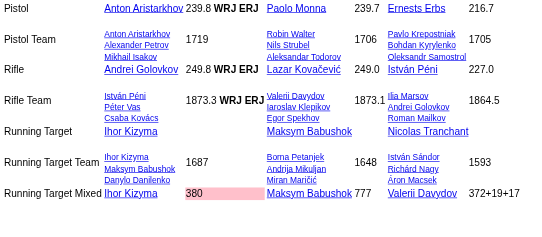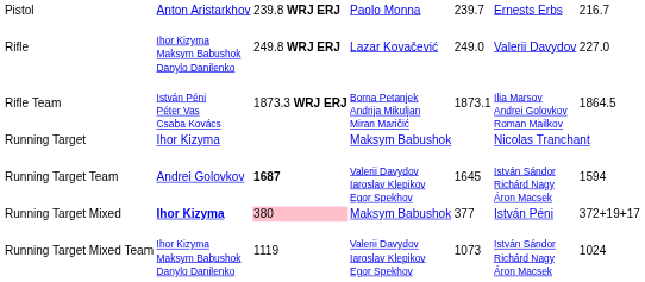 <table>
 <tr>
 <td>Pistol</td>
 <td><a href='#'>Anton Aristarkhov</a><br></td>
 <td>239.8 <strong>WRJ ERJ</strong></td>
 <td><a href='#'>Paolo Monna</a><br></td>
 <td>239.7</td>
 <td><a href='#'>Ernests Erbs</a><br></td>
 <td>216.7</td>
 </tr>
 <tr>
-<td>Pistol Team</td>
-<td><small><br><a href='#'>Anton Aristarkhov</a><br><a href='#'>Alexander Petrov</a><br><a href='#'>Mikhail Isakov</a></small></td>
-<td>1719</td>
-<td><small><br><a href='#'>Robin Walter</a><br><a href='#'>Nils Strubel</a><br><a href='#'>Aleksandar Todorov</a></small></td>
-<td>1706</td>
-<td><small><br><a href='#'>Pavlo Krepostniak</a><br><a href='#'>Bohdan Kyrylenko</a><br><a href='#'>Oleksandr Samostrol</a></small></td>
-<td>1705</td>
-</tr>
-<tr>
 <td>Rifle</td>
-<td><a href='#'>Andrei Golovkov</a><br></td>
+<td><small><br><a href='#'>Ihor Kizyma</a><br><a href='#'>Maksym Babushok</a><br><a href='#'>Danylo Danilenko</a></small></td>
 <td>249.8 <strong>WRJ ERJ</strong></td>
 <td><a href='#'>Lazar Kovačević</a><br></td>
 <td>249.0</td>
-<td><a href='#'>István Péni</a><br></td>
+<td><a href='#'>Valerii Davydov</a><br></td>
 <td>227.0</td>
 </tr>
 <tr>
 <td>Rifle Team</td>
 <td><small><br><a href='#'>István Péni</a><br><a href='#'>Péter Vas</a><br><a href='#'>Csaba Kovács</a></small></td>
 <td>1873.3 <strong>WRJ ERJ</strong></td>
-<td><small><br><a href='#'>Valerii Davydov</a><br><a href='#'>Iaroslav Klepikov</a><br><a href='#'>Egor Spekhov</a></small></td>
+<td><small><br><a href='#'>Borna Petanjek</a><br><a href='#'>Andrija Mikuljan</a><br><a href='#'>Miran Maričić</a></small></td>
 <td>1873.1</td>
 <td><small><br><a href='#'>Ilia Marsov</a><br><a href='#'>Andrei Golovkov</a><br><a href='#'>Roman Mailkov</a></small></td>
 <td>1864.5</td>
 </tr>
 <tr>
 <td>Running Target</td>
 <td colspan=2><a href='#'>Ihor Kizyma</a><br></td>
 <td colspan=2><a href='#'>Maksym Babushok</a><br></td>
 <td colspan=2><a href='#'>Nicolas Tranchant</a><br></td>
 </tr>
 <tr>
 <td>Running Target Team</td>
-<td><small><br><a href='#'>Ihor Kizyma</a><br><a href='#'>Maksym Babushok</a><br><a href='#'>Danylo Danilenko</a></small></td>
-<td>1687</td>
-<td><small><br><a href='#'>Borna Petanjek</a><br><a href='#'>Andrija Mikuljan</a><br><a href='#'>Miran Maričić</a></small></td>
-<td>1648</td>
+<td><a href='#'>Andrei Golovkov</a><br></td>
+<td><strong>1687</strong></td>
+<td><small><br><a href='#'>Valerii Davydov</a><br><a href='#'>Iaroslav Klepikov</a><br><a href='#'>Egor Spekhov</a></small></td>
+<td>1645</td>
 <td><small><br><a href='#'>István Sándor</a><br><a href='#'>Richárd Nagy</a><br><a href='#'>Áron Macsek</a></small></td>
-<td>1593</td>
+<td>1594</td>
 </tr>
 <tr>
 <td>Running Target Mixed</td>
-<td><a href='#'>Ihor Kizyma</a><br></td>
+<td><strong><a href='#'>Ihor Kizyma</a><br></strong></td>
 <td style="background: pink;">380</td>
 <td><a href='#'>Maksym Babushok</a><br></td>
-<td>777</td>
-<td><a href='#'>Valerii Davydov</a><br></td>
+<td>377</td>
+<td><a href='#'>István Péni</a><br></td>
 <td>372+19+17</td>
 </tr>
+<tr>
+<td>Running Target Mixed Team</td>
+<td><small><br><a href='#'>Ihor Kizyma</a><br><a href='#'>Maksym Babushok</a><br><a href='#'>Danylo Danilenko</a></small></td>
+<td>1119</td>
+<td><small><br><a href='#'>Valerii Davydov</a><br><a href='#'>Iaroslav Klepikov</a><br><a href='#'>Egor Spekhov</a></small></td>
+<td>1073</td>
+<td><small><br><a href='#'>István Sándor</a><br><a href='#'>Richárd Nagy</a><br><a href='#'>Áron Macsek</a></small></td>
+<td>1024</td>
+</tr>
 </table>
